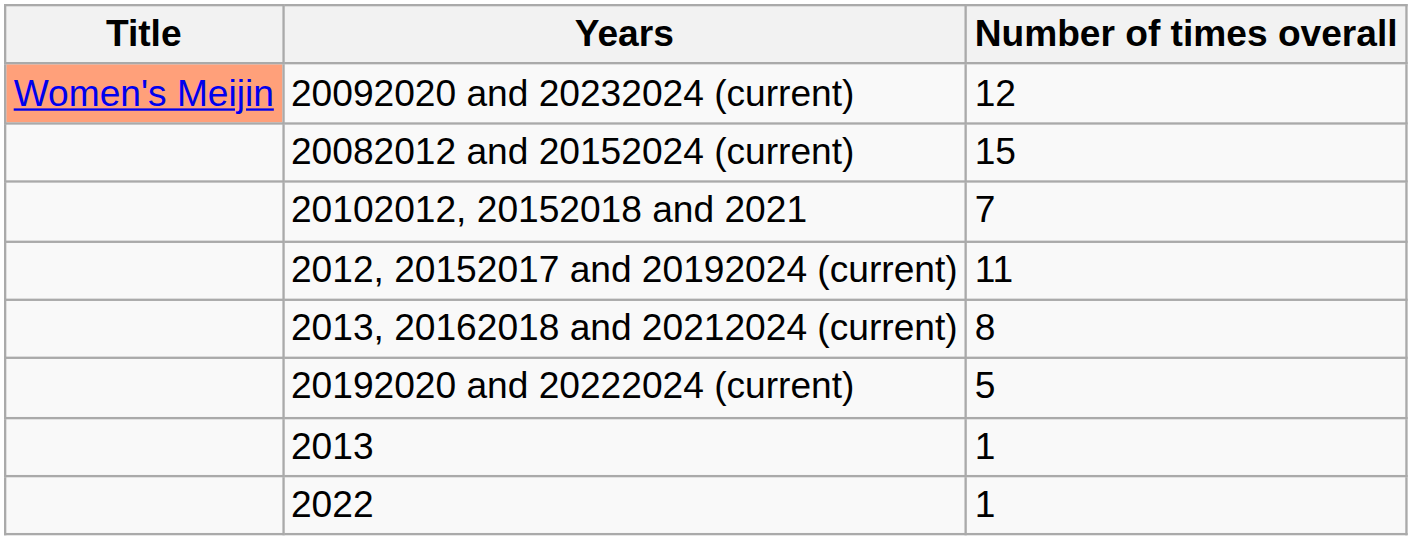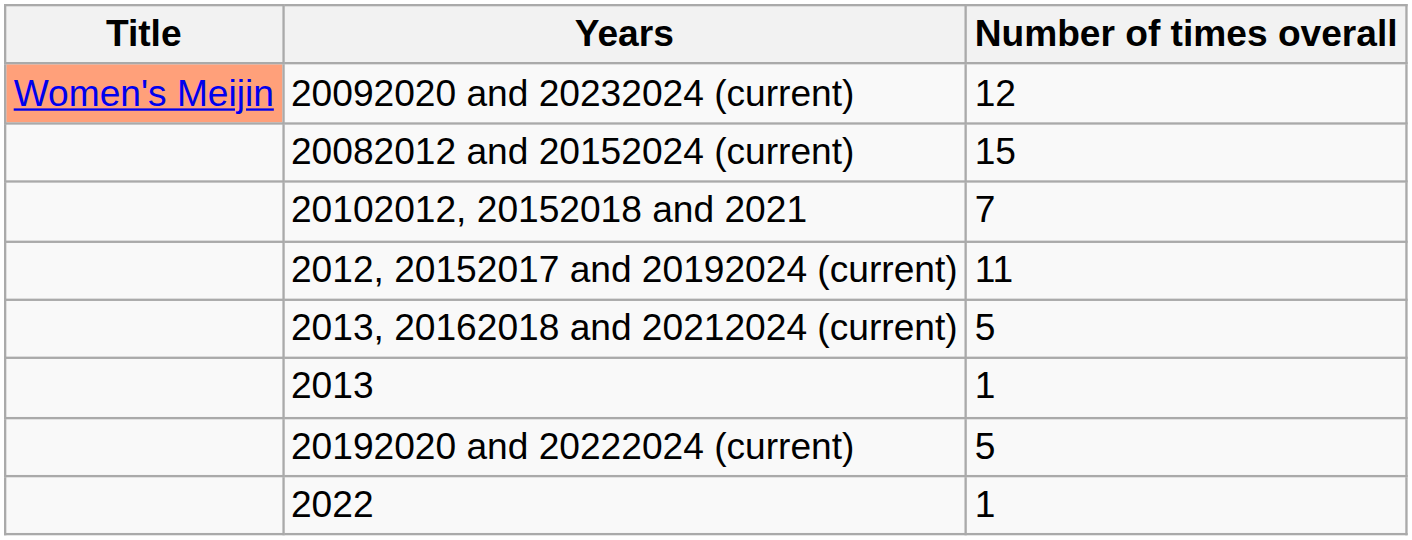 <table class="wikitable">
 <tr>
 <th>Title</th>
 <th>Years</th>
 <th>Number of times overall</th>
 </tr>
 <tr>
 <td style="background: lightsalmon;"><a href='#'>Women's Meijin</a></td>
 <td>20092020 and 20232024 (current)</td>
 <td>12</td>
 </tr>
 <tr>
 <td></td>
 <td>20082012 and 20152024 (current)</td>
 <td>15</td>
 </tr>
 <tr>
 <td></td>
 <td>20102012, 20152018 and 2021</td>
 <td>7</td>
 </tr>
 <tr>
 <td></td>
 <td>2012, 20152017 and 20192024 (current)</td>
 <td>11</td>
 </tr>
 <tr>
 <td></td>
 <td>2013, 20162018 and 20212024 (current)</td>
-<td>8</td>
-</tr>
-<tr>
-<td></td>
-<td>20192020 and 20222024 (current)</td>
 <td>5</td>
 </tr>
 <tr>
 <td></td>
 <td>2013</td>
 <td>1</td>
 </tr>
 <tr>
 <td></td>
+<td>20192020 and 20222024 (current)</td>
+<td>5</td>
+</tr>
+<tr>
+<td></td>
 <td>2022</td>
 <td>1</td>
 </tr>
 </table>
